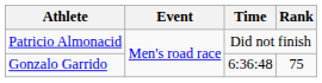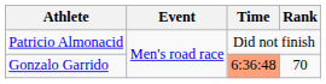 <table class=wikitable style="font-size:90%">
 <tr>
 <th>Athlete</th>
 <th>Event</th>
 <th>Time</th>
 <th>Rank</th>
 </tr>
 <tr align=center>
 <td align=left><a href='#'>Patricio Almonacid</a></td>
 <td align=left rowspan=2><a href='#'>Men's road race</a></td>
 <td colspan=2>Did not finish</td>
 </tr>
 <tr align=center>
 <td align=left><a href='#'>Gonzalo Garrido</a></td>
-<td>6:36:48</td>
-<td>75</td>
+<td style="background: lightsalmon;">6:36:48</td>
+<td>70</td>
 </tr>
 </table>
